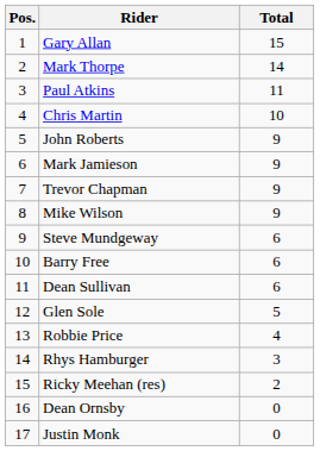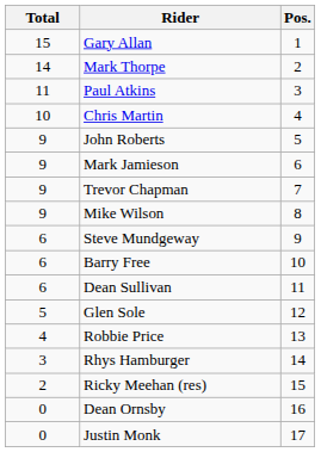 <table class=wikitable>
 <tr>
+<th width=70px>Total</th>
+<th width=200px>Rider</th>
 <th width=25px>Pos.</th>
-<th width=200px>Rider</th>
-<th width=70px>Total</th>
 </tr>
 <tr align=center >
+<td>15</td>
+<td align=left><a href='#'>Gary Allan</a></td>
 <td>1</td>
-<td align=left><a href='#'>Gary Allan</a></td>
-<td>15</td>
 </tr>
 <tr align=center>
+<td>14</td>
+<td align=left><a href='#'>Mark Thorpe</a></td>
 <td>2</td>
-<td align=left><a href='#'>Mark Thorpe</a></td>
-<td>14</td>
 </tr>
 <tr align=center>
+<td>11</td>
+<td align=left><a href='#'>Paul Atkins</a></td>
 <td>3</td>
-<td align=left><a href='#'>Paul Atkins</a></td>
-<td>11</td>
 </tr>
 <tr align=center>
+<td>10</td>
+<td align=left><a href='#'>Chris Martin</a></td>
 <td>4</td>
-<td align=left><a href='#'>Chris Martin</a></td>
-<td>10</td>
 </tr>
 <tr align=center>
+<td>9</td>
+<td align=left>John Roberts</td>
 <td>5</td>
-<td align=left>John Roberts</td>
+</tr>
+<tr align=center>
+<td>9</td>
+<td align=left>Mark Jamieson</td>
+<td>6</td>
+</tr>
+<tr align=center>
+<td>9</td>
+<td align=left>Trevor Chapman</td>
+<td>7</td>
+</tr>
+<tr align=center>
+<td>9</td>
+<td align=left>Mike Wilson</td>
+<td>8</td>
+</tr>
+<tr align=center>
+<td>6</td>
+<td align=left>Steve Mundgeway</td>
 <td>9</td>
 </tr>
 <tr align=center>
 <td>6</td>
-<td align=left>Mark Jamieson</td>
-<td>9</td>
+<td align=left>Barry Free</td>
+<td>10</td>
 </tr>
 <tr align=center>
-<td>7</td>
-<td align=left>Trevor Chapman</td>
-<td>9</td>
+<td>6</td>
+<td align=left>Dean Sullivan</td>
+<td>11</td>
 </tr>
 <tr align=center>
-<td>8</td>
-<td align=left>Mike Wilson</td>
-<td>9</td>
+<td>5</td>
+<td align=left>Glen Sole</td>
+<td>12</td>
 </tr>
 <tr align=center>
-<td>9</td>
-<td align=left>Steve Mundgeway</td>
-<td>6</td>
+<td>4</td>
+<td align=left>Robbie Price</td>
+<td>13</td>
 </tr>
 <tr align=center>
-<td>10</td>
-<td align=left>Barry Free</td>
-<td>6</td>
+<td>3</td>
+<td align=left>Rhys Hamburger</td>
+<td>14</td>
 </tr>
 <tr align=center>
-<td>11</td>
-<td align=left>Dean Sullivan</td>
-<td>6</td>
+<td>2</td>
+<td align=left>Ricky Meehan (res)</td>
+<td>15</td>
 </tr>
 <tr align=center>
-<td>12</td>
-<td align=left>Glen Sole</td>
-<td>5</td>
+<td>0</td>
+<td align=left>Dean Ornsby</td>
+<td>16</td>
 </tr>
 <tr align=center>
-<td>13</td>
-<td align=left>Robbie Price</td>
-<td>4</td>
-</tr>
-<tr align=center>
-<td>14</td>
-<td align=left>Rhys Hamburger</td>
-<td>3</td>
-</tr>
-<tr align=center>
-<td>15</td>
-<td align=left>Ricky Meehan (res)</td>
-<td>2</td>
-</tr>
-<tr align=center>
-<td>16</td>
-<td align=left>Dean Ornsby</td>
 <td>0</td>
-</tr>
-<tr align=center>
+<td align=left>Justin Monk</td>
 <td>17</td>
-<td align=left>Justin Monk</td>
-<td>0</td>
 </tr>
 </table>
